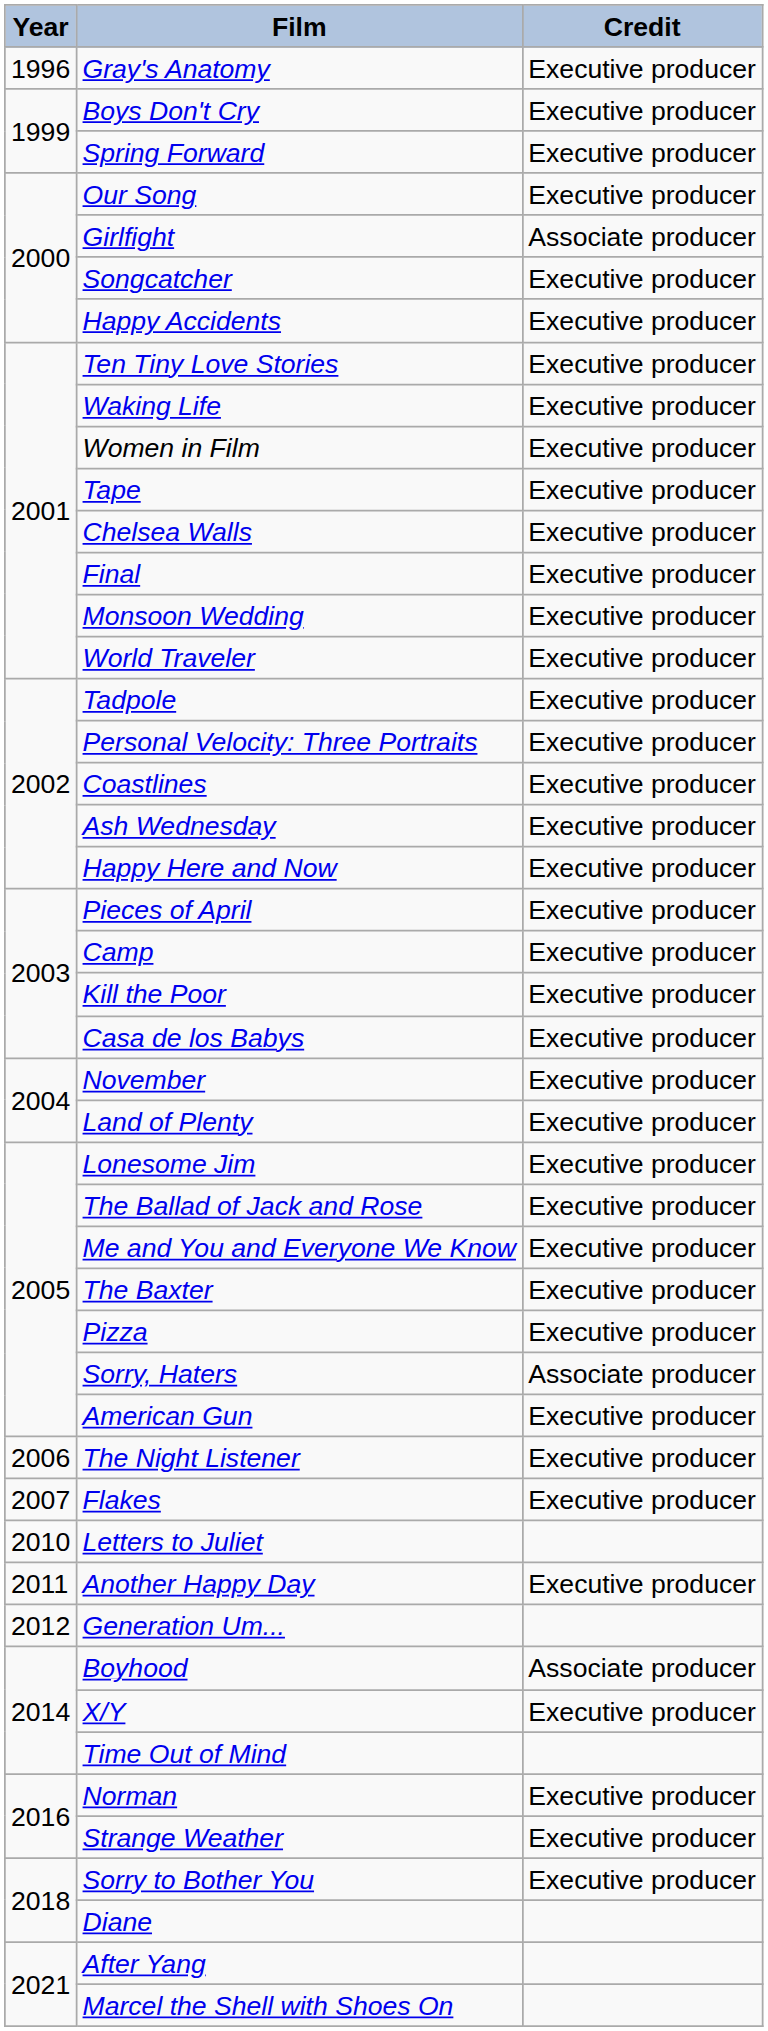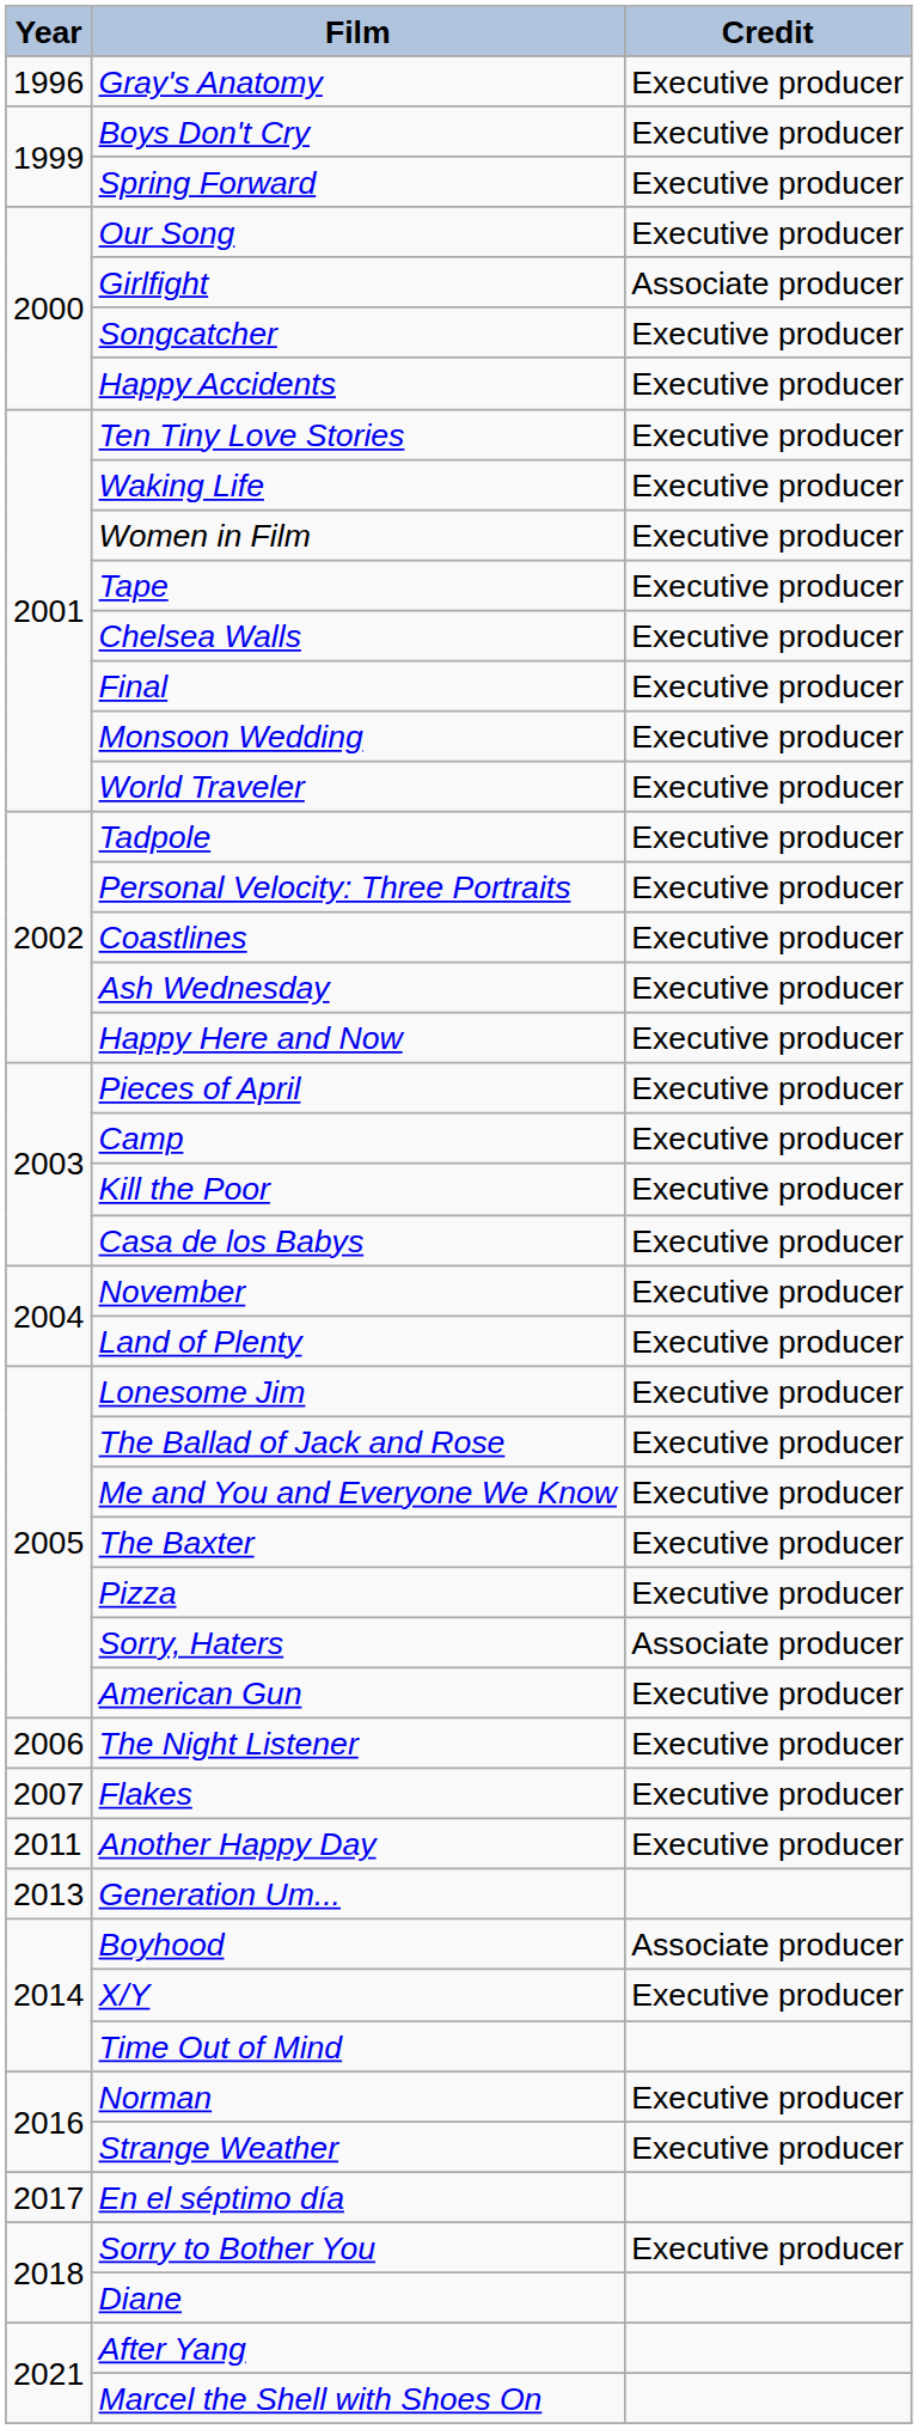 <table class="wikitable" style="font-size:95%;">
 <tr>
 <th style="background:#B0C4DE;">Year</th>
 <th style="background:#B0C4DE;">Film</th>
 <th style="background:#B0C4DE;">Credit</th>
 </tr>
 <tr>
 <td>1996</td>
 <td><em><a href='#'>Gray's Anatomy</a></em></td>
 <td>Executive producer</td>
 </tr>
 <tr>
 <td rowspan=2>1999</td>
 <td><em><a href='#'>Boys Don't Cry</a></em></td>
 <td>Executive producer</td>
 </tr>
 <tr>
 <td><em><a href='#'>Spring Forward</a></em></td>
 <td>Executive producer</td>
 </tr>
 <tr>
 <td rowspan=4>2000</td>
 <td><em><a href='#'>Our Song</a></em></td>
 <td>Executive producer</td>
 </tr>
 <tr>
 <td><em><a href='#'>Girlfight</a></em></td>
 <td>Associate producer</td>
 </tr>
 <tr>
 <td><em><a href='#'>Songcatcher</a></em></td>
 <td>Executive producer</td>
 </tr>
 <tr>
 <td><em><a href='#'>Happy Accidents</a></em></td>
 <td>Executive producer</td>
 </tr>
 <tr>
 <td rowspan=8>2001</td>
 <td><em><a href='#'>Ten Tiny Love Stories</a></em></td>
 <td>Executive producer</td>
 </tr>
 <tr>
 <td><em><a href='#'>Waking Life</a></em></td>
 <td>Executive producer</td>
 </tr>
 <tr>
 <td><em>Women in Film</em></td>
 <td>Executive producer</td>
 </tr>
 <tr>
 <td><em><a href='#'>Tape</a></em></td>
 <td>Executive producer</td>
 </tr>
 <tr>
 <td><em><a href='#'>Chelsea Walls</a></em></td>
 <td>Executive producer</td>
 </tr>
 <tr>
 <td><em><a href='#'>Final</a></em></td>
 <td>Executive producer</td>
 </tr>
 <tr>
 <td><em><a href='#'>Monsoon Wedding</a></em></td>
 <td>Executive producer</td>
 </tr>
 <tr>
 <td><em><a href='#'>World Traveler</a></em></td>
 <td>Executive producer</td>
 </tr>
 <tr>
 <td rowspan=5>2002</td>
 <td><em><a href='#'>Tadpole</a></em></td>
 <td>Executive producer</td>
 </tr>
 <tr>
 <td><em><a href='#'>Personal Velocity: Three Portraits</a></em></td>
 <td>Executive producer</td>
 </tr>
 <tr>
 <td><em><a href='#'>Coastlines</a></em></td>
 <td>Executive producer</td>
 </tr>
 <tr>
 <td><em><a href='#'>Ash Wednesday</a></em></td>
 <td>Executive producer</td>
 </tr>
 <tr>
 <td><em><a href='#'>Happy Here and Now</a></em></td>
 <td>Executive producer</td>
 </tr>
 <tr>
 <td rowspan=4>2003</td>
 <td><em><a href='#'>Pieces of April</a></em></td>
 <td>Executive producer</td>
 </tr>
 <tr>
 <td><em><a href='#'>Camp</a></em></td>
 <td>Executive producer</td>
 </tr>
 <tr>
 <td><em><a href='#'>Kill the Poor</a></em></td>
 <td>Executive producer</td>
 </tr>
 <tr>
 <td><em><a href='#'>Casa de los Babys</a></em></td>
 <td>Executive producer</td>
 </tr>
 <tr>
 <td rowspan=2>2004</td>
 <td><em><a href='#'>November</a></em></td>
 <td>Executive producer</td>
 </tr>
 <tr>
 <td><em><a href='#'>Land of Plenty</a></em></td>
 <td>Executive producer</td>
 </tr>
 <tr>
 <td rowspan=7>2005</td>
 <td><em><a href='#'>Lonesome Jim</a></em></td>
 <td>Executive producer</td>
 </tr>
 <tr>
 <td><em><a href='#'>The Ballad of Jack and Rose</a></em></td>
 <td>Executive producer</td>
 </tr>
 <tr>
 <td><em><a href='#'>Me and You and Everyone We Know</a></em></td>
 <td>Executive producer</td>
 </tr>
 <tr>
 <td><em><a href='#'>The Baxter</a></em></td>
 <td>Executive producer</td>
 </tr>
 <tr>
 <td><em><a href='#'>Pizza</a></em></td>
 <td>Executive producer</td>
 </tr>
 <tr>
 <td><em><a href='#'>Sorry, Haters</a></em></td>
 <td>Associate producer</td>
 </tr>
 <tr>
 <td><em><a href='#'>American Gun</a></em></td>
 <td>Executive producer</td>
 </tr>
 <tr>
 <td>2006</td>
 <td><em><a href='#'>The Night Listener</a></em></td>
 <td>Executive producer</td>
 </tr>
 <tr>
 <td>2007</td>
 <td><em><a href='#'>Flakes</a></em></td>
 <td>Executive producer</td>
 </tr>
 <tr>
-<td>2010</td>
-<td><em><a href='#'>Letters to Juliet</a></em></td>
-<td></td>
-</tr>
-<tr>
 <td>2011</td>
 <td><em><a href='#'>Another Happy Day</a></em></td>
 <td>Executive producer</td>
 </tr>
 <tr>
-<td>2012</td>
+<td>2013</td>
 <td><em><a href='#'>Generation Um...</a></em></td>
 <td></td>
 </tr>
 <tr>
 <td rowspan=3>2014</td>
 <td><em><a href='#'>Boyhood</a></em></td>
 <td>Associate producer</td>
 </tr>
 <tr>
 <td><em><a href='#'>X/Y</a></em></td>
 <td>Executive producer</td>
 </tr>
 <tr>
 <td><em><a href='#'>Time Out of Mind</a></em></td>
 <td></td>
 </tr>
 <tr>
 <td rowspan=2>2016</td>
 <td><em><a href='#'>Norman</a></em></td>
 <td>Executive producer</td>
 </tr>
 <tr>
 <td><em><a href='#'>Strange Weather</a></em></td>
 <td>Executive producer</td>
 </tr>
 <tr>
+<td>2017</td>
+<td><em><a href='#'>En el séptimo día</a></em></td>
+<td></td>
+</tr>
+<tr>
 <td rowspan=2>2018</td>
 <td><em><a href='#'>Sorry to Bother You</a></em></td>
 <td>Executive producer</td>
 </tr>
 <tr>
 <td><em><a href='#'>Diane</a></em></td>
 <td></td>
 </tr>
 <tr>
 <td rowspan=2>2021</td>
 <td><em><a href='#'>After Yang</a></em></td>
 <td></td>
 </tr>
 <tr>
 <td><em><a href='#'>Marcel the Shell with Shoes On</a></em></td>
 <td></td>
 </tr>
 </table>
